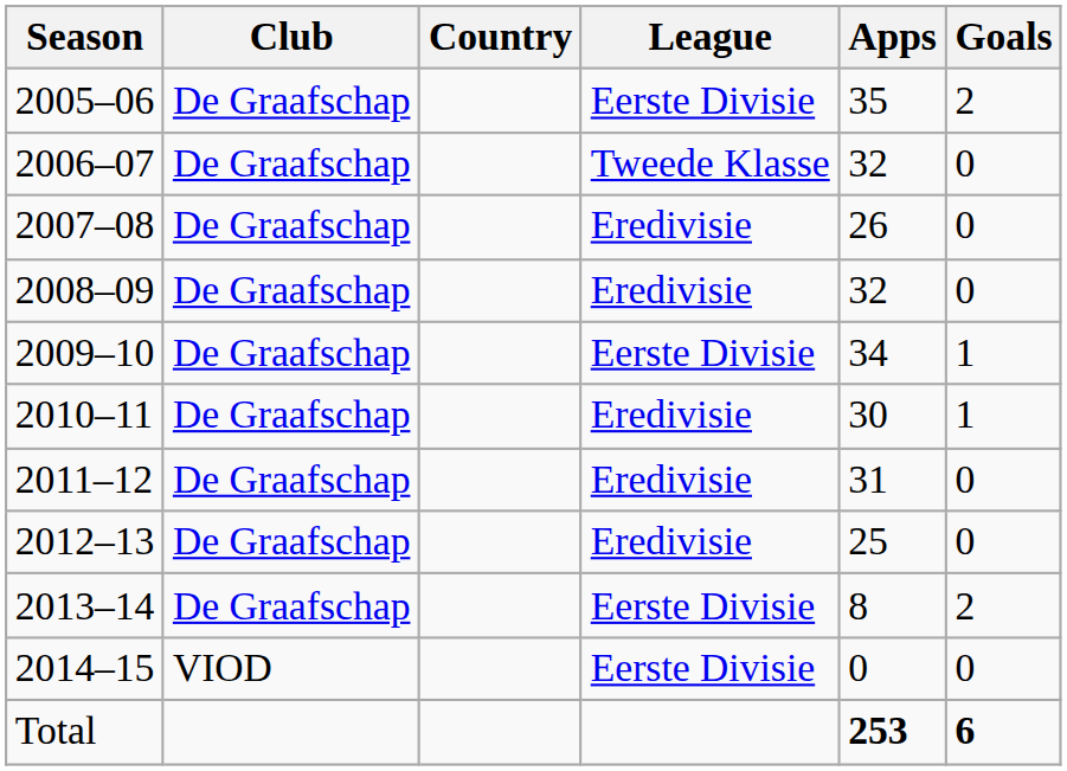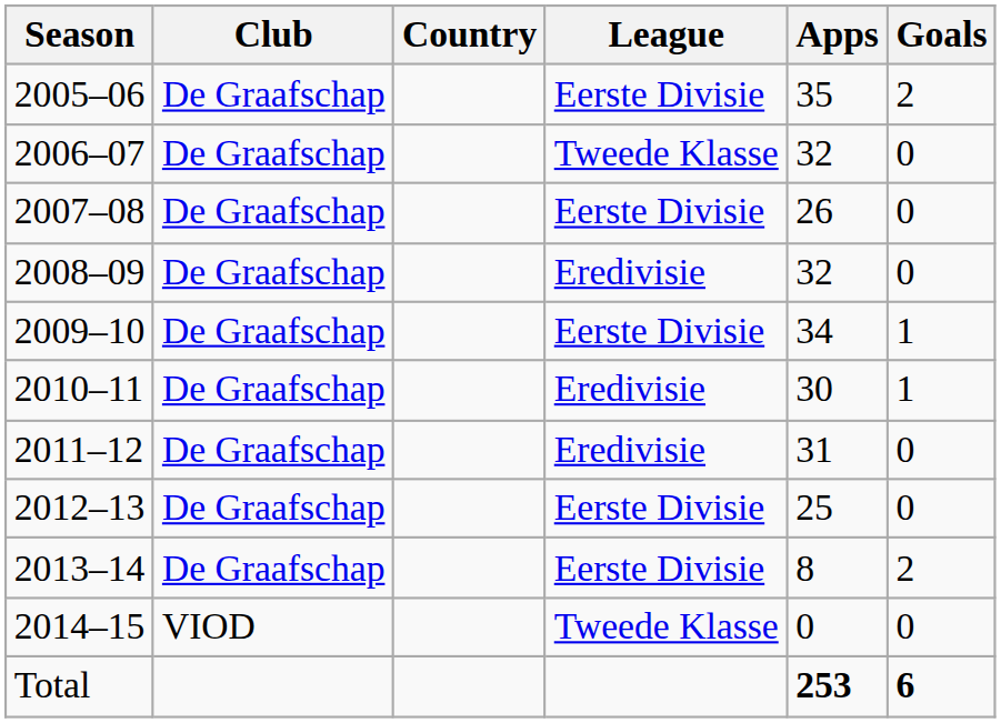 <table class="wikitable" border="1">
 <tr ---->
 <th>Season</th>
 <th>Club</th>
 <th>Country</th>
 <th>League</th>
 <th>Apps</th>
 <th>Goals</th>
 </tr>
 <tr>
 <td>2005–06</td>
 <td><a href='#'>De Graafschap</a></td>
 <td></td>
 <td><a href='#'>Eerste Divisie</a></td>
 <td>35</td>
 <td>2</td>
 </tr>
 <tr>
 <td>2006–07</td>
 <td><a href='#'>De Graafschap</a></td>
 <td></td>
 <td><a href='#'>Tweede Klasse</a></td>
 <td>32</td>
 <td>0</td>
 </tr>
 <tr>
 <td>2007–08</td>
 <td><a href='#'>De Graafschap</a></td>
 <td></td>
-<td><a href='#'>Eredivisie</a></td>
+<td><a href='#'>Eerste Divisie</a></td>
 <td>26</td>
 <td>0</td>
 </tr>
 <tr>
 <td>2008–09</td>
 <td><a href='#'>De Graafschap</a></td>
 <td></td>
 <td><a href='#'>Eredivisie</a></td>
 <td>32</td>
 <td>0</td>
 </tr>
 <tr>
 <td>2009–10</td>
 <td><a href='#'>De Graafschap</a></td>
 <td></td>
 <td><a href='#'>Eerste Divisie</a></td>
 <td>34</td>
 <td>1</td>
 </tr>
 <tr>
 <td>2010–11</td>
 <td><a href='#'>De Graafschap</a></td>
 <td></td>
 <td><a href='#'>Eredivisie</a></td>
 <td>30</td>
 <td>1</td>
 </tr>
 <tr>
 <td>2011–12</td>
 <td><a href='#'>De Graafschap</a></td>
 <td></td>
 <td><a href='#'>Eredivisie</a></td>
 <td>31</td>
 <td>0</td>
 </tr>
 <tr>
 <td>2012–13</td>
 <td><a href='#'>De Graafschap</a></td>
 <td></td>
-<td><a href='#'>Eredivisie</a></td>
+<td><a href='#'>Eerste Divisie</a></td>
 <td>25</td>
 <td>0</td>
 </tr>
 <tr>
 <td>2013–14</td>
 <td><a href='#'>De Graafschap</a></td>
 <td></td>
 <td><a href='#'>Eerste Divisie</a></td>
 <td>8</td>
 <td>2</td>
 </tr>
 <tr>
 <td>2014–15</td>
 <td>VIOD</td>
 <td></td>
-<td><a href='#'>Eerste Divisie</a></td>
+<td><a href='#'>Tweede Klasse</a></td>
 <td>0</td>
 <td>0</td>
 </tr>
 <tr>
 <td>Total</td>
 <td></td>
 <td></td>
 <td></td>
 <td><strong>253</strong></td>
 <td><strong>6</strong></td>
 </tr>
 </table>
